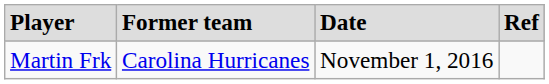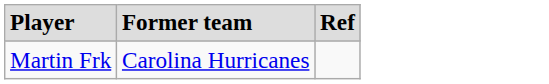 <table class="wikitable">
 <tr style="background:#ddd;">
 <td><strong>Player</strong></td>
 <td><strong>Former team</strong></td>
-<td><strong>Date</strong></td>
 <td><strong>Ref</strong></td>
 </tr>
 <tr>
 <td><a href='#'>Martin Frk</a></td>
 <td><a href='#'>Carolina Hurricanes</a></td>
-<td>November 1, 2016</td>
 <td></td>
 </tr>
 </table>
